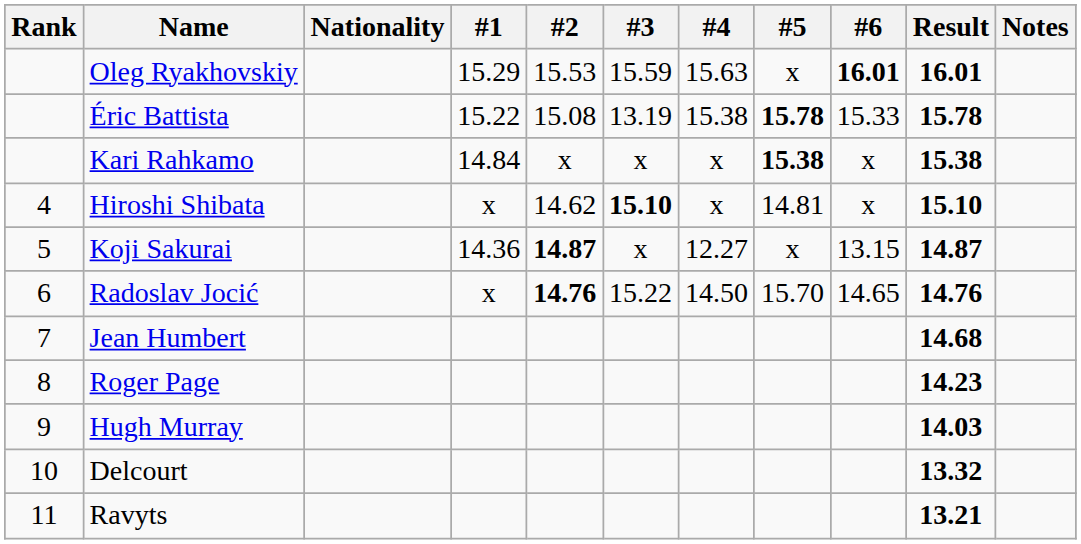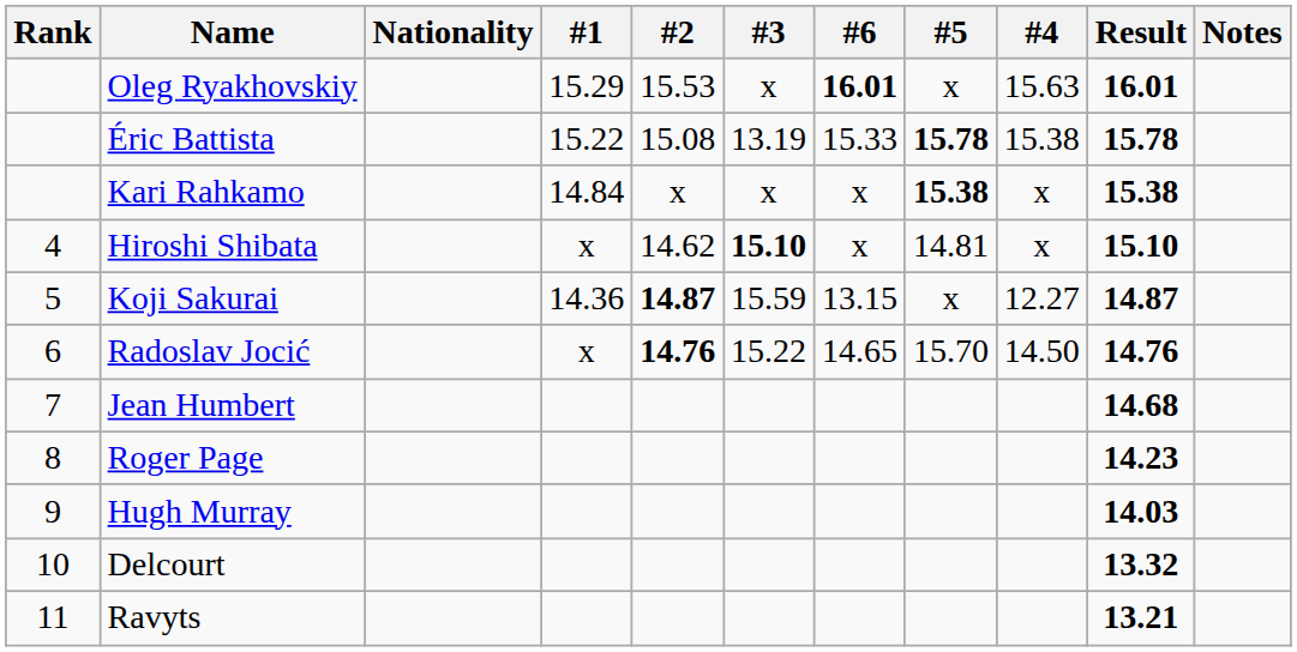 <table class="wikitable sortable" style="text-align:center">
 <tr>
 <th>Rank</th>
 <th>Name</th>
 <th>Nationality</th>
 <th>#1</th>
 <th>#2</th>
 <th>#3</th>
+<th>#6</th>
+<th>#5</th>
 <th>#4</th>
-<th>#5</th>
-<th>#6</th>
 <th>Result</th>
 <th>Notes</th>
 </tr>
 <tr>
 <td></td>
 <td align=left><a href='#'>Oleg Ryakhovskiy</a></td>
 <td align=left></td>
 <td>15.29</td>
 <td>15.53</td>
-<td>15.59</td>
-<td>15.63</td>
 <td>x</td>
 <td><strong>16.01</strong></td>
+<td>x</td>
+<td>15.63</td>
 <td><strong>16.01</strong></td>
 <td></td>
 </tr>
 <tr>
 <td></td>
 <td align=left><a href='#'>Éric Battista</a></td>
 <td align=left></td>
 <td>15.22</td>
 <td>15.08</td>
 <td>13.19</td>
+<td>15.33</td>
+<td><strong>15.78</strong></td>
 <td>15.38</td>
-<td><strong>15.78</strong></td>
-<td>15.33</td>
 <td><strong>15.78</strong></td>
 <td></td>
 </tr>
 <tr>
 <td></td>
 <td align=left><a href='#'>Kari Rahkamo</a></td>
 <td align=left></td>
 <td>14.84</td>
 <td>x</td>
 <td>x</td>
 <td>x</td>
 <td><strong>15.38</strong></td>
 <td>x</td>
 <td><strong>15.38</strong></td>
 <td></td>
 </tr>
 <tr>
 <td>4</td>
 <td align=left><a href='#'>Hiroshi Shibata</a></td>
 <td align=left></td>
 <td>x</td>
 <td>14.62</td>
 <td><strong>15.10</strong></td>
 <td>x</td>
 <td>14.81</td>
 <td>x</td>
 <td><strong>15.10</strong></td>
 <td></td>
 </tr>
 <tr>
 <td>5</td>
 <td align=left><a href='#'>Koji Sakurai</a></td>
 <td align=left></td>
 <td>14.36</td>
 <td><strong>14.87</strong></td>
+<td>15.59</td>
+<td>13.15</td>
 <td>x</td>
 <td>12.27</td>
-<td>x</td>
-<td>13.15</td>
 <td><strong>14.87</strong></td>
 <td></td>
 </tr>
 <tr>
 <td>6</td>
 <td align=left><a href='#'>Radoslav Jocić</a></td>
 <td align=left></td>
 <td>x</td>
 <td><strong>14.76</strong></td>
 <td>15.22</td>
+<td>14.65</td>
+<td>15.70</td>
 <td>14.50</td>
-<td>15.70</td>
-<td>14.65</td>
 <td><strong>14.76</strong></td>
 <td></td>
 </tr>
 <tr>
 <td>7</td>
 <td align=left><a href='#'>Jean Humbert</a></td>
 <td align=left></td>
 <td></td>
 <td></td>
 <td></td>
 <td></td>
 <td></td>
 <td></td>
 <td><strong>14.68</strong></td>
 <td></td>
 </tr>
 <tr>
 <td>8</td>
 <td align=left><a href='#'>Roger Page</a></td>
 <td align=left></td>
 <td></td>
 <td></td>
 <td></td>
 <td></td>
 <td></td>
 <td></td>
 <td><strong>14.23</strong></td>
 <td></td>
 </tr>
 <tr>
 <td>9</td>
 <td align=left><a href='#'>Hugh Murray</a></td>
 <td align=left></td>
 <td></td>
 <td></td>
 <td></td>
 <td></td>
 <td></td>
 <td></td>
 <td><strong>14.03</strong></td>
 <td></td>
 </tr>
 <tr>
 <td>10</td>
 <td align=left>Delcourt</td>
 <td align=left></td>
 <td></td>
 <td></td>
 <td></td>
 <td></td>
 <td></td>
 <td></td>
 <td><strong>13.32</strong></td>
 <td></td>
 </tr>
 <tr>
 <td>11</td>
 <td align=left>Ravyts</td>
 <td align=left></td>
 <td></td>
 <td></td>
 <td></td>
 <td></td>
 <td></td>
 <td></td>
 <td><strong>13.21</strong></td>
 <td></td>
 </tr>
 </table>
